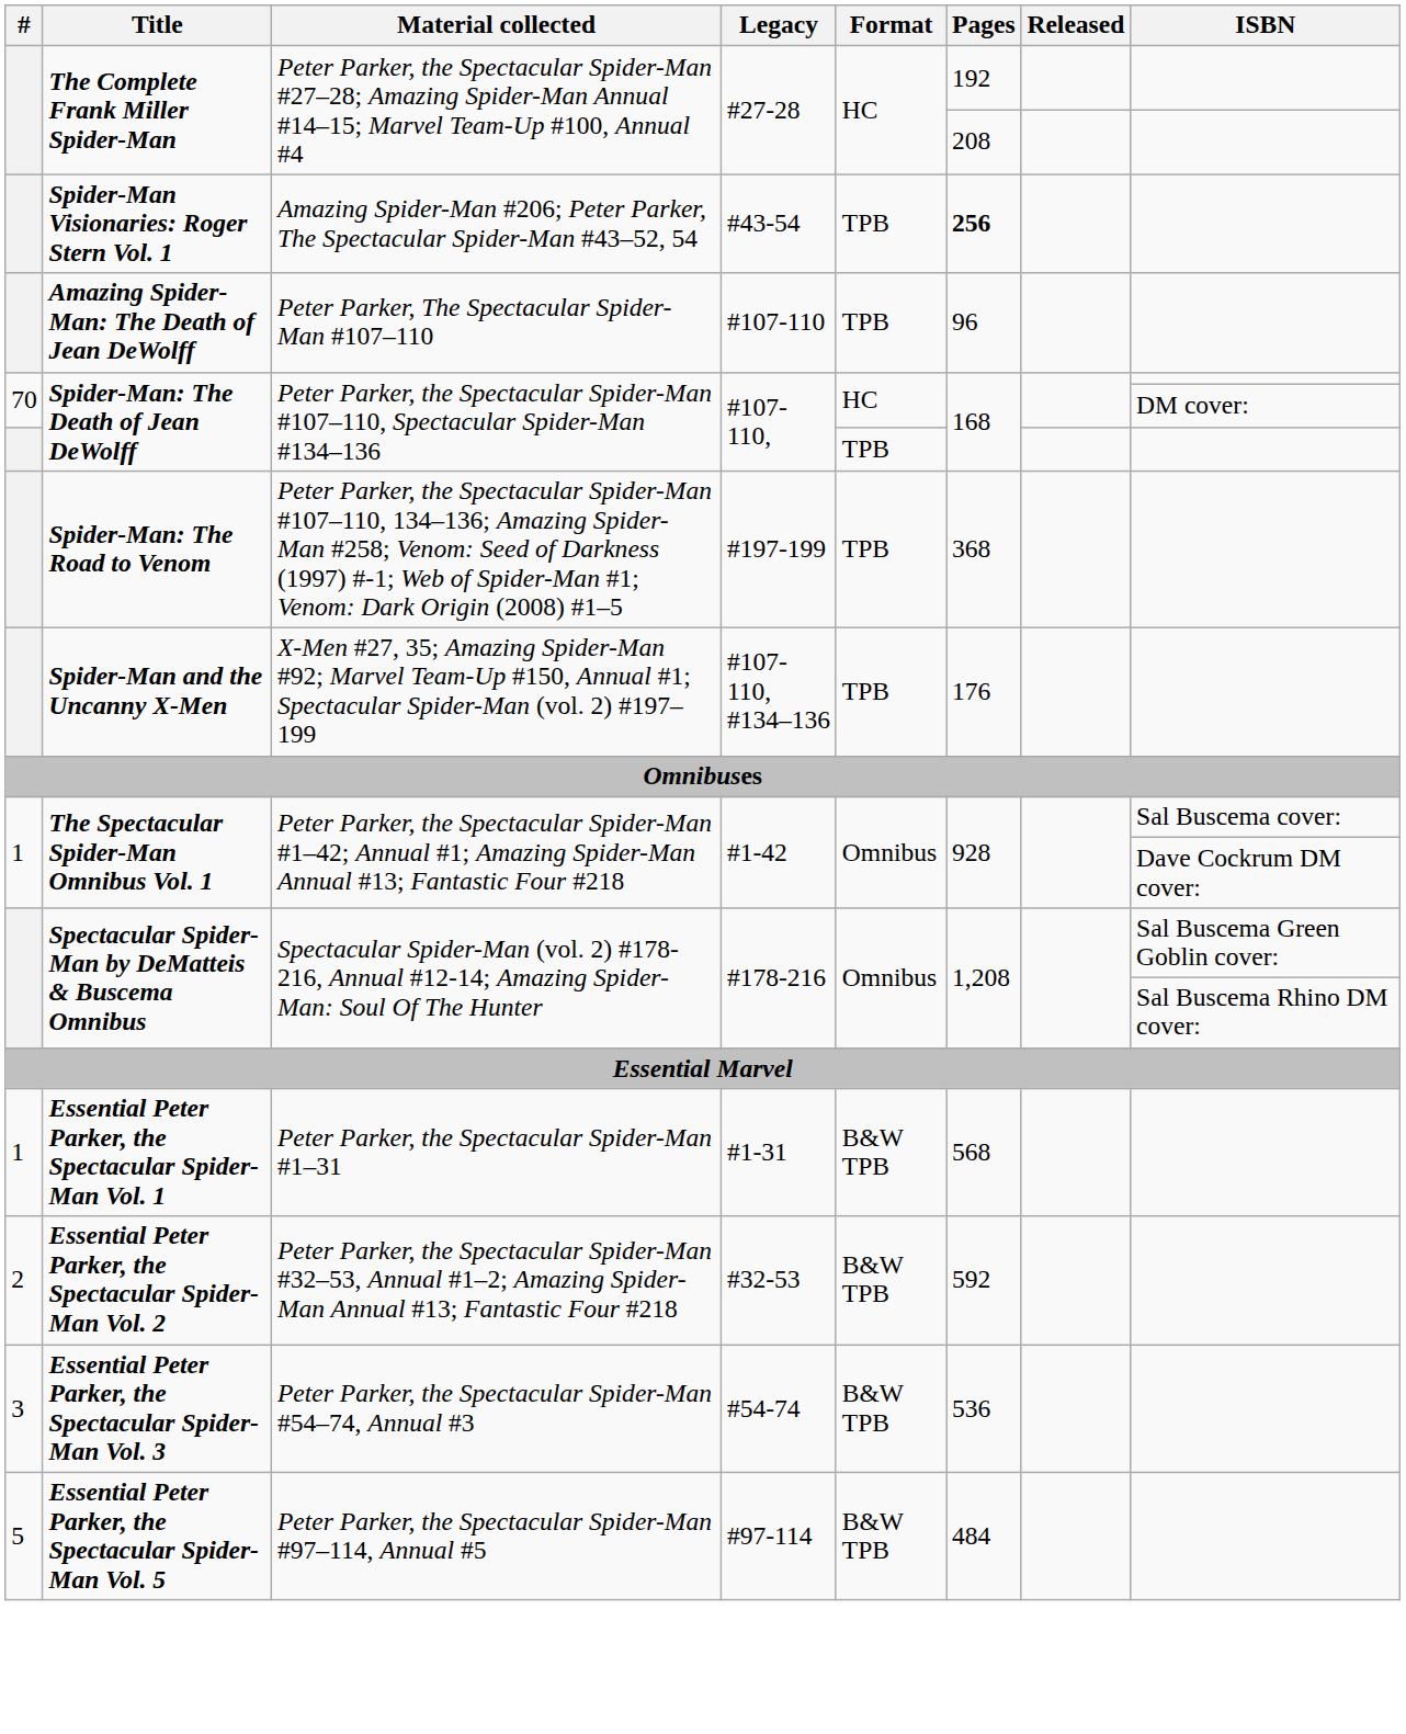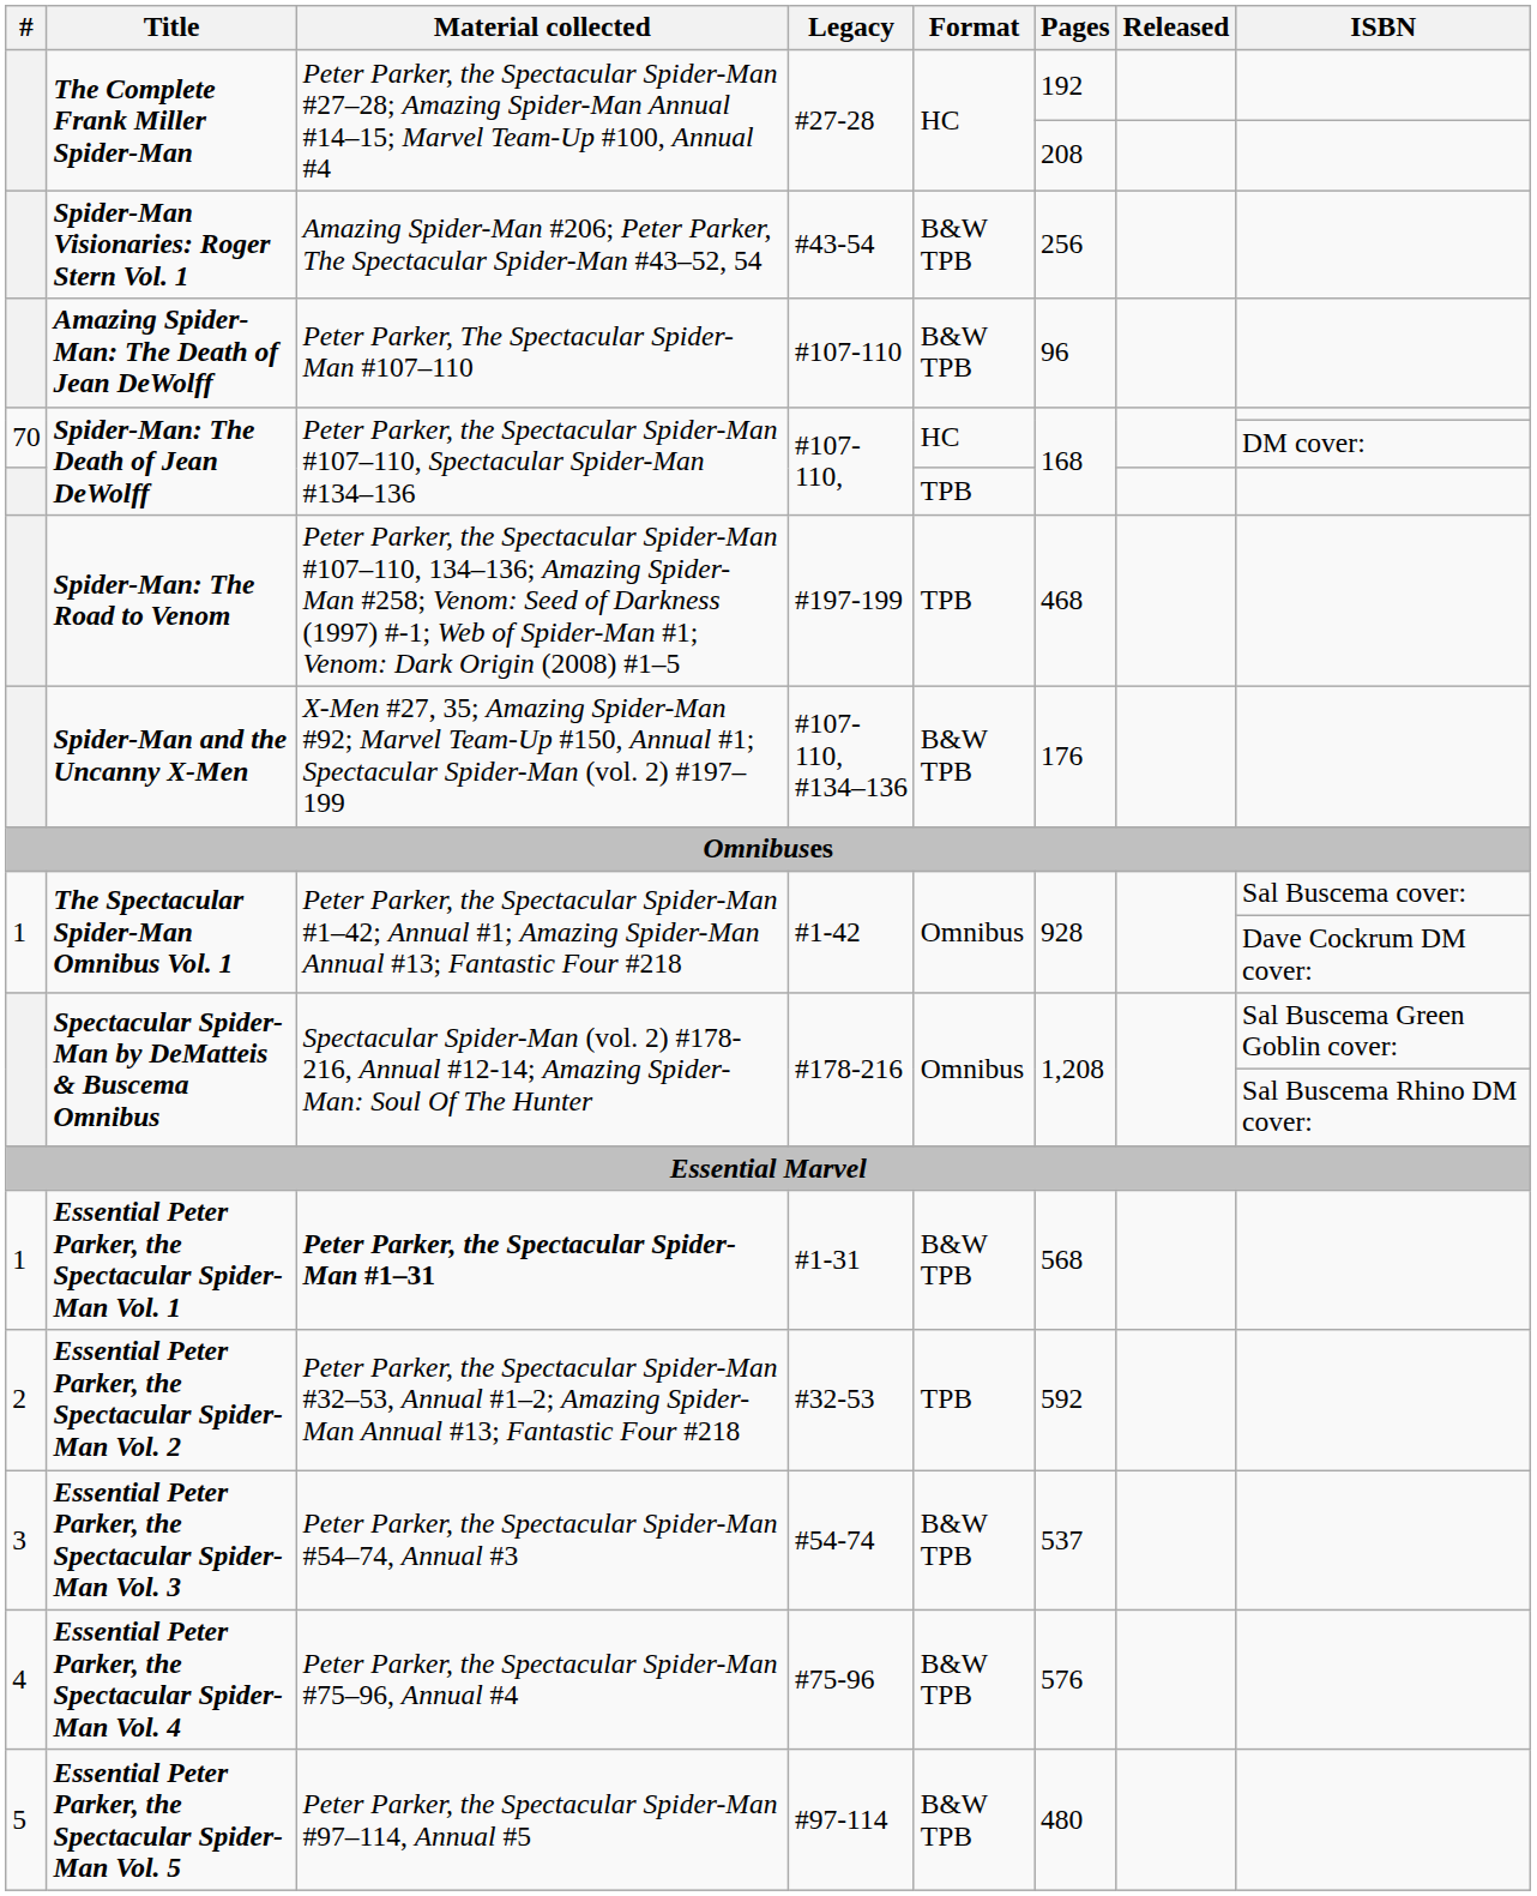 <table class="wikitable sortable" width=98%>
 <tr>
 <th width="4px">#</th>
 <th>Title</th>
 <th>Material collected</th>
 <th style="width: 4em;">Legacy</th>
 <th class="unsortable">Format</th>
 <th>Pages</th>
 <th>Released</th>
 <th class="unsortable" style="width: 10em;">ISBN</th>
 </tr>
 <tr>
 <th style="background-color: light grey;" rowspan=2></th>
 <td rowspan="2"><strong><em>The Complete Frank Miller Spider-Man</em></strong></td>
 <td rowspan="2"><em>Peter Parker, the Spectacular Spider-Man</em> #27–28; <em>Amazing Spider-Man Annual</em> #14–15; <em>Marvel Team-Up</em> #100, <em>Annual</em> #4</td>
 <td rowspan="2">#27-28</td>
 <td rowspan="2">HC</td>
 <td>192</td>
 <td></td>
 <td></td>
 </tr>
 <tr>
 <td>208</td>
 <td></td>
 <td></td>
 </tr>
 <tr>
 <th style="background-color: light grey;"></th>
 <td><strong><em>Spider-Man Visionaries: Roger Stern Vol. 1</em></strong></td>
 <td><em>Amazing Spider-Man</em> #206; <em>Peter Parker, The Spectacular Spider-Man</em> #43–52, 54</td>
 <td>#43-54</td>
-<td>TPB</td>
-<td><strong>256</strong></td>
+<td>B&W TPB</td>
+<td>256</td>
 <td></td>
 <td></td>
 </tr>
 <tr>
 <th style="background-color: light grey;"></th>
 <td><strong><em>Amazing Spider-Man: The Death of Jean DeWolff</em></strong></td>
 <td><em>Peter Parker, The Spectacular Spider-Man</em> #107–110</td>
 <td>#107-110</td>
-<td>TPB</td>
+<td>B&W TPB</td>
 <td>96</td>
 <td></td>
 <td></td>
 </tr>
 <tr>
 <td rowspan="2">70</td>
 <td rowspan="3"><strong><em>Spider-Man: The Death of Jean DeWolff</em></strong></td>
 <td rowspan="3"><em>Peter Parker, the Spectacular Spider-Man</em> #107–110, <em>Spectacular Spider-Man</em> #134–136</td>
 <td rowspan="3">#107-110, </td>
 <td rowspan="2">HC</td>
 <td rowspan="3">168</td>
 <td rowspan="2"></td>
 <td></td>
 </tr>
 <tr>
 <td>DM cover: </td>
 </tr>
 <tr>
 <th style="background-color: light grey;"></th>
 <td>TPB</td>
 <td></td>
 <td></td>
 </tr>
 <tr>
 <th style="background-color: light grey;"></th>
 <td><strong><em>Spider-Man: The Road to Venom</em></strong></td>
 <td><em>Peter Parker, the Spectacular Spider-Man</em> #107–110, 134–136; <em>Amazing Spider-Man</em> #258; <em>Venom: Seed of Darkness</em> (1997) #-1; <em> Web of Spider-Man</em> #1; <em>Venom: Dark Origin</em> (2008) #1–5</td>
 <td>#197-199</td>
 <td>TPB</td>
-<td>368</td>
+<td>468</td>
 <td></td>
 <td></td>
 </tr>
 <tr>
 <th style="background-color: light grey;"></th>
 <td><strong><em>Spider-Man and the Uncanny X-Men</em></strong></td>
 <td><em>X-Men</em> #27, 35; <em>Amazing Spider-Man</em> #92; <em>Marvel Team-Up</em> #150, <em>Annual</em> #1; <em>Spectacular Spider-Man</em> (vol. 2) #197–199</td>
 <td>#107-110, #134–136</td>
-<td>TPB</td>
+<td>B&W TPB</td>
 <td>176</td>
 <td></td>
 <td></td>
 </tr>
 <tr>
 <th colspan="8" style="background-color: silver;"><em>Omnibus</em>es</th>
 </tr>
 <tr>
 <td rowspan="2">1</td>
 <td rowspan="2"><strong><em>The Spectacular Spider-Man Omnibus Vol. 1</em></strong></td>
 <td rowspan="2"><em>Peter Parker, the Spectacular Spider-Man</em> #1–42; <em>Annual</em> #1; <em>Amazing Spider-Man Annual</em> #13; <em>Fantastic Four</em> #218</td>
 <td rowspan="2">#1-42</td>
 <td rowspan="2">Omnibus</td>
 <td rowspan="2">928</td>
 <td rowspan="2"></td>
 <td>Sal Buscema cover: </td>
 </tr>
 <tr>
 <td>Dave Cockrum DM cover: </td>
 </tr>
 <tr>
 <th style="background-color: light grey;" rowspan=2></th>
 <td rowspan="2"><strong><em>Spectacular Spider-Man by DeMatteis & Buscema Omnibus</em></strong></td>
 <td rowspan="2"><em>Spectacular Spider-Man</em> (vol. 2) #178-216, <em>Annual</em> #12-14; <em>Amazing Spider-Man: Soul Of The Hunter</em></td>
 <td rowspan="2">#178-216</td>
 <td rowspan="2">Omnibus</td>
 <td rowspan="2">1,208</td>
 <td rowspan="2"></td>
 <td>Sal Buscema Green Goblin cover: </td>
 </tr>
 <tr>
 <td>Sal Buscema Rhino DM cover: </td>
 </tr>
 <tr>
 <th colspan="8" style="background-color: silver;"><em>Essential Marvel</em></th>
 </tr>
 <tr>
 <td>1</td>
 <td><strong><em>Essential Peter Parker, the Spectacular Spider-Man Vol. 1</em></strong></td>
-<td><em>Peter Parker, the Spectacular Spider-Man</em> #1–31</td>
+<td><strong><em>Peter Parker, the Spectacular Spider-Man</em> #1–31</strong></td>
 <td>#1-31</td>
 <td>B&W TPB</td>
 <td>568</td>
 <td></td>
 <td></td>
 </tr>
 <tr>
 <td>2</td>
 <td><strong><em>Essential Peter Parker, the Spectacular Spider-Man Vol. 2</em></strong></td>
 <td><em>Peter Parker, the Spectacular Spider-Man</em> #32–53, <em>Annual</em> #1–2; <em>Amazing Spider-Man Annual</em> #13; <em>Fantastic Four</em> #218</td>
 <td>#32-53</td>
-<td>B&W TPB</td>
+<td>TPB</td>
 <td>592</td>
 <td></td>
 <td></td>
 </tr>
 <tr>
 <td>3</td>
 <td><strong><em>Essential Peter Parker, the Spectacular Spider-Man Vol. 3</em></strong></td>
 <td><em>Peter Parker, the Spectacular Spider-Man</em> #54–74, <em>Annual</em> #3</td>
 <td>#54-74</td>
 <td>B&W TPB</td>
-<td>536</td>
+<td>537</td>
+<td></td>
+<td></td>
+</tr>
+<tr>
+<td>4</td>
+<td><strong><em>Essential Peter Parker, the Spectacular Spider-Man Vol. 4</em></strong></td>
+<td><em>Peter Parker, the Spectacular Spider-Man</em> #75–96, <em>Annual</em> #4</td>
+<td>#75-96</td>
+<td>B&W TPB</td>
+<td>576</td>
 <td></td>
 <td></td>
 </tr>
 <tr>
 <td>5</td>
 <td><strong><em>Essential Peter Parker, the Spectacular Spider-Man Vol. 5</em></strong></td>
 <td><em>Peter Parker, the Spectacular Spider-Man</em> #97–114, <em>Annual</em> #5</td>
 <td>#97-114</td>
 <td>B&W TPB</td>
-<td>484</td>
+<td>480</td>
 <td></td>
 <td></td>
 </tr>
 </table>
